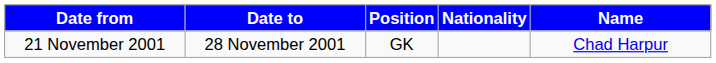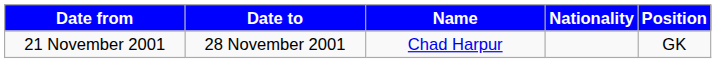 <table class="wikitable"  style="text-align:center; font-size:90%; ">
 <tr>
 <th style="background:#00f; color:white; width:150px;">Date from</th>
 <th style="background:#00f; color:white; width:150px;">Date to</th>
+<th style="background:#00f; color:white; width:150px;">Name</th>
+<th style="background:#00f; color:white; width:50px;">Nationality</th>
 <th style="background:#00f; color:white; width:50px;">Position</th>
-<th style="background:#00f; color:white; width:50px;">Nationality</th>
-<th style="background:#00f; color:white; width:150px;">Name</th>
 </tr>
 <tr>
 <td>21 November 2001</td>
 <td>28 November 2001</td>
+<td><a href='#'>Chad Harpur</a></td>
+<td></td>
 <td>GK</td>
-<td></td>
-<td><a href='#'>Chad Harpur</a></td>
 </tr>
 </table>
